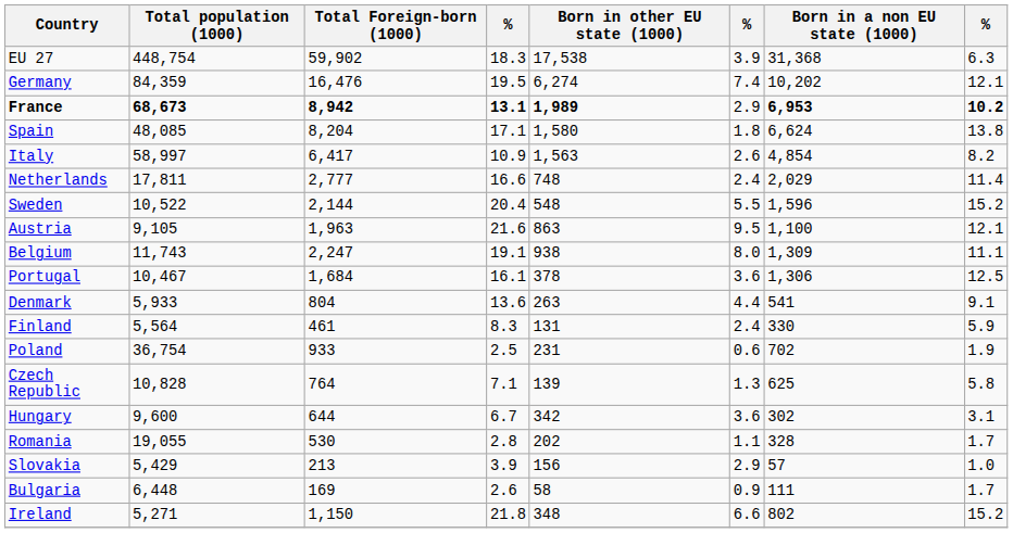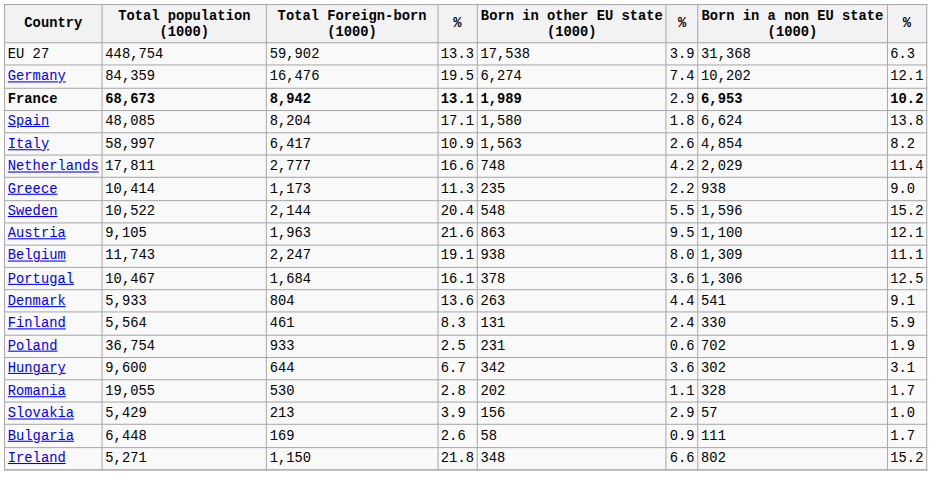 <table class="wikitable sortable">
 <tr>
 <th>Country</th>
 <th>Total population (1000)</th>
 <th>Total Foreign-born (1000)</th>
 <th>%</th>
 <th>Born in other EU state (1000)</th>
 <th>%</th>
 <th>Born in a non EU state (1000)</th>
 <th>%</th>
 </tr>
 <tr>
 <td>EU 27</td>
 <td>448,754</td>
 <td>59,902</td>
-<td>18.3</td>
+<td>13.3</td>
 <td>17,538</td>
 <td>3.9</td>
 <td>31,368</td>
 <td>6.3</td>
 </tr>
 <tr>
 <td><a href='#'>Germany</a></td>
 <td>84,359</td>
 <td>16,476</td>
 <td>19.5</td>
 <td>6,274</td>
 <td>7.4</td>
 <td>10,202</td>
 <td>12.1</td>
 </tr>
 <tr>
 <td><strong>France</strong></td>
 <td><strong>68,673</strong></td>
 <td><strong>8,942</strong></td>
 <td><strong>13.1</strong></td>
 <td><strong>1,989</strong></td>
 <td>2.9</td>
 <td><strong>6,953</strong></td>
 <td><strong>10.2</strong></td>
 </tr>
 <tr>
 <td><a href='#'>Spain</a></td>
 <td>48,085</td>
 <td>8,204</td>
 <td>17.1</td>
 <td>1,580</td>
 <td>1.8</td>
 <td>6,624</td>
 <td>13.8</td>
 </tr>
 <tr>
 <td><a href='#'>Italy</a></td>
 <td>58,997</td>
 <td>6,417</td>
 <td>10.9</td>
 <td>1,563</td>
 <td>2.6</td>
 <td>4,854</td>
 <td>8.2</td>
 </tr>
 <tr>
 <td><a href='#'>Netherlands</a></td>
 <td>17,811</td>
 <td>2,777</td>
 <td>16.6</td>
 <td>748</td>
-<td>2.4</td>
+<td>4.2</td>
 <td>2,029</td>
 <td>11.4</td>
+</tr>
+<tr>
+<td><a href='#'>Greece</a></td>
+<td>10,414</td>
+<td>1,173</td>
+<td>11.3</td>
+<td>235</td>
+<td>2.2</td>
+<td>938</td>
+<td>9.0</td>
 </tr>
 <tr>
 <td><a href='#'>Sweden</a></td>
 <td>10,522</td>
 <td>2,144</td>
 <td>20.4</td>
 <td>548</td>
 <td>5.5</td>
 <td>1,596</td>
 <td>15.2</td>
 </tr>
 <tr>
 <td><a href='#'>Austria</a></td>
 <td>9,105</td>
 <td>1,963</td>
 <td>21.6</td>
 <td>863</td>
 <td>9.5</td>
 <td>1,100</td>
 <td>12.1</td>
 </tr>
 <tr>
 <td><a href='#'>Belgium</a></td>
 <td>11,743</td>
 <td>2,247</td>
 <td>19.1</td>
 <td>938</td>
 <td>8.0</td>
 <td>1,309</td>
 <td>11.1</td>
 </tr>
 <tr>
 <td><a href='#'>Portugal</a></td>
 <td>10,467</td>
 <td>1,684</td>
 <td>16.1</td>
 <td>378</td>
 <td>3.6</td>
 <td>1,306</td>
 <td>12.5</td>
 </tr>
 <tr>
 <td><a href='#'>Denmark</a></td>
 <td>5,933</td>
 <td>804</td>
 <td>13.6</td>
 <td>263</td>
 <td>4.4</td>
 <td>541</td>
 <td>9.1</td>
 </tr>
 <tr>
 <td><a href='#'>Finland</a></td>
 <td>5,564</td>
 <td>461</td>
 <td>8.3</td>
 <td>131</td>
 <td>2.4</td>
 <td>330</td>
 <td>5.9</td>
 </tr>
 <tr>
 <td><a href='#'>Poland</a></td>
 <td>36,754</td>
 <td>933</td>
 <td>2.5</td>
 <td>231</td>
 <td>0.6</td>
 <td>702</td>
 <td>1.9</td>
 </tr>
 <tr>
-<td><a href='#'>Czech Republic</a></td>
-<td>10,828</td>
-<td>764</td>
-<td>7.1</td>
-<td>139</td>
-<td>1.3</td>
-<td>625</td>
-<td>5.8</td>
-</tr>
-<tr>
 <td><a href='#'>Hungary</a></td>
 <td>9,600</td>
 <td>644</td>
 <td>6.7</td>
 <td>342</td>
 <td>3.6</td>
 <td>302</td>
 <td>3.1</td>
 </tr>
 <tr>
 <td><a href='#'>Romania</a></td>
 <td>19,055</td>
 <td>530</td>
 <td>2.8</td>
 <td>202</td>
 <td>1.1</td>
 <td>328</td>
 <td>1.7</td>
 </tr>
 <tr>
 <td><a href='#'>Slovakia</a></td>
 <td>5,429</td>
 <td>213</td>
 <td>3.9</td>
 <td>156</td>
 <td>2.9</td>
 <td>57</td>
 <td>1.0</td>
 </tr>
 <tr>
 <td><a href='#'>Bulgaria</a></td>
 <td>6,448</td>
 <td>169</td>
 <td>2.6</td>
 <td>58</td>
 <td>0.9</td>
 <td>111</td>
 <td>1.7</td>
 </tr>
 <tr>
 <td><a href='#'>Ireland</a></td>
 <td>5,271</td>
 <td>1,150</td>
 <td>21.8</td>
 <td>348</td>
 <td>6.6</td>
 <td>802</td>
 <td>15.2</td>
 </tr>
 <tr>
 </tr>
 </table>
